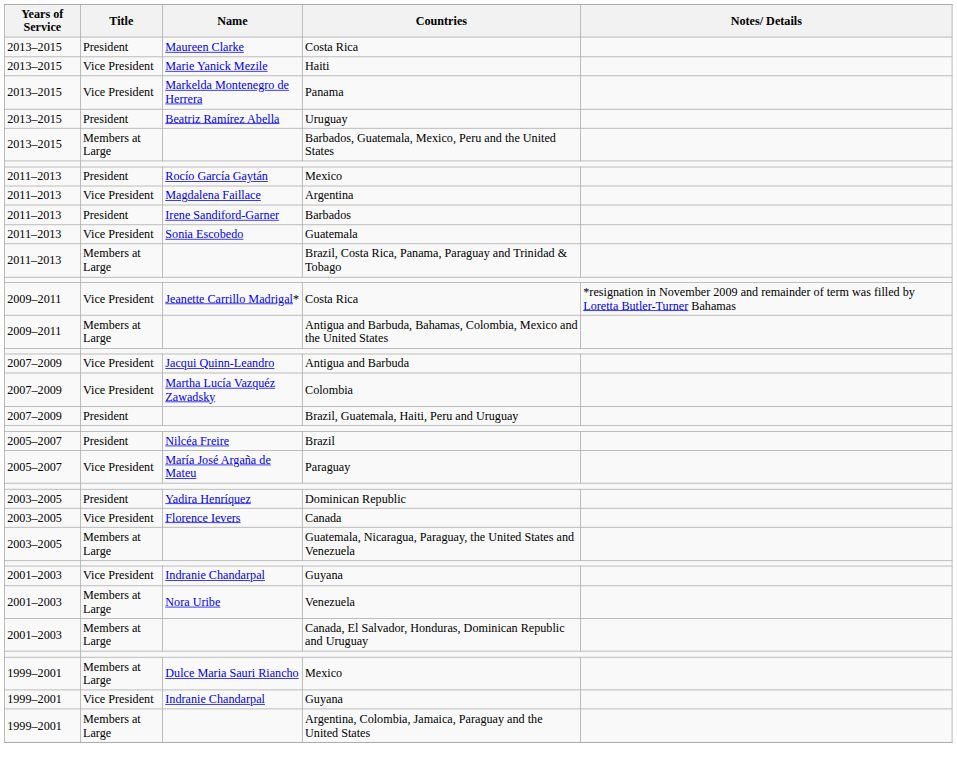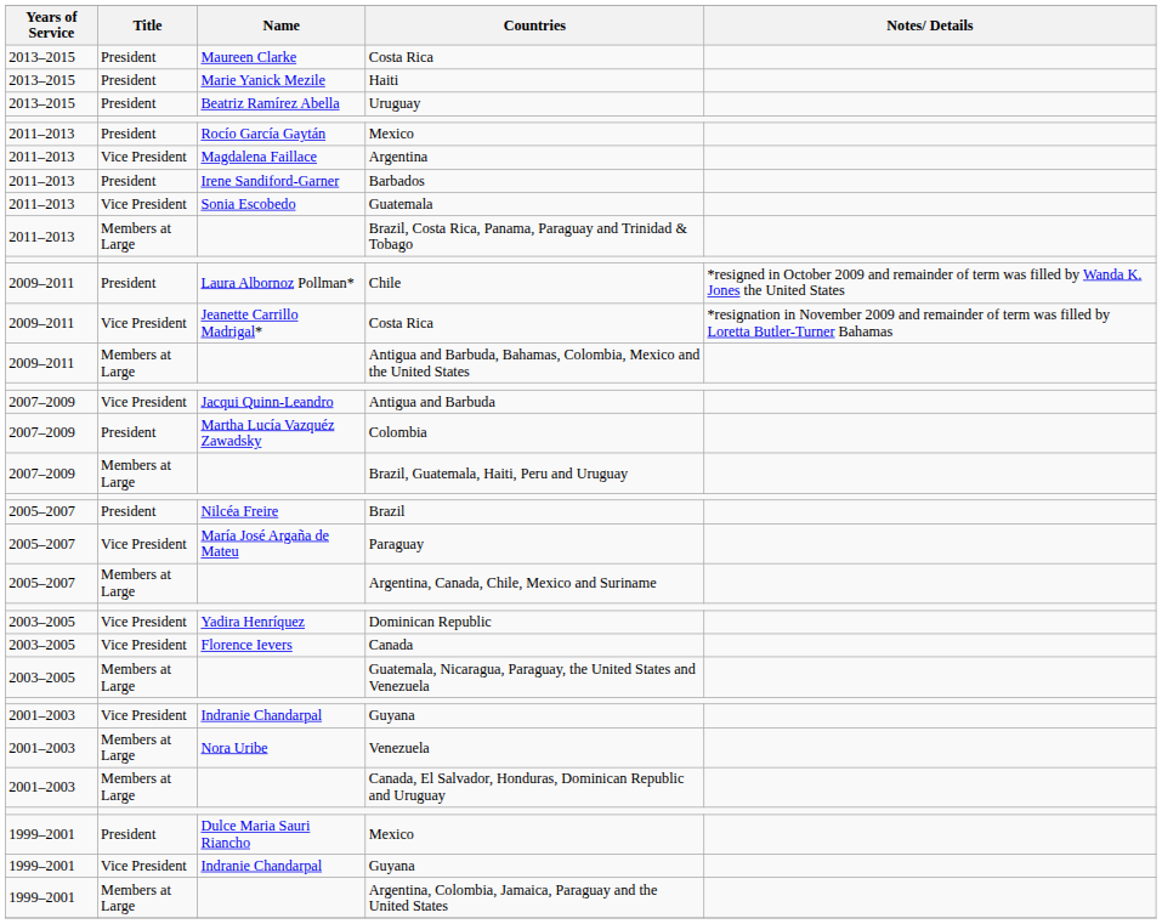 <table class="wikitable">
 <tr>
 </tr>
 <tr>
 <th>Years of Service</th>
 <th>Title</th>
 <th>Name</th>
 <th>Countries</th>
 <th>Notes/ Details</th>
 </tr>
 <tr>
 <td>2013–2015</td>
 <td>President</td>
 <td><a href='#'>Maureen Clarke</a></td>
 <td> Costa Rica</td>
 <td></td>
 </tr>
 <tr>
 <td>2013–2015</td>
-<td>Vice President</td>
+<td>President</td>
 <td><a href='#'>Marie Yanick Mezile</a></td>
 <td> Haiti</td>
-<td></td>
-</tr>
-<tr>
-<td>2013–2015</td>
-<td>Vice President</td>
-<td><a href='#'>Markelda Montenegro de Herrera</a></td>
-<td> Panama</td>
 <td></td>
 </tr>
 <tr>
 <td>2013–2015</td>
 <td>President</td>
 <td><a href='#'>Beatriz Ramírez Abella</a></td>
 <td> Uruguay</td>
-<td></td>
-</tr>
-<tr>
-<td>2013–2015</td>
-<td>Members at Large</td>
-<td></td>
-<td> Barbados,  Guatemala,  Mexico,  Peru and   the United States</td>
 <td></td>
 </tr>
 <tr>
 <td></td>
 </tr>
 <tr>
 <td>2011–2013</td>
 <td>President</td>
 <td><a href='#'>Rocío García Gaytán</a></td>
 <td> Mexico</td>
 <td></td>
 </tr>
 <tr>
 <td>2011–2013</td>
 <td>Vice President</td>
 <td><a href='#'>Magdalena Faillace</a></td>
 <td> Argentina</td>
 <td></td>
 </tr>
 <tr>
 <td>2011–2013</td>
 <td>President</td>
 <td><a href='#'>Irene Sandiford-Garner</a></td>
 <td> Barbados</td>
 <td></td>
 </tr>
 <tr>
 <td>2011–2013</td>
 <td>Vice President</td>
 <td><a href='#'>Sonia Escobedo</a></td>
 <td> Guatemala</td>
 <td></td>
 </tr>
 <tr>
 <td>2011–2013</td>
 <td>Members at Large</td>
 <td></td>
 <td> Brazil,  Costa Rica,  Panama,  Paraguay and   Trinidad & Tobago</td>
 <td></td>
 </tr>
 <tr>
 <td></td>
 </tr>
 <tr>
 <td>2009–2011</td>
+<td>President</td>
+<td><a href='#'>Laura Albornoz</a> Pollman*</td>
+<td> Chile</td>
+<td>*resigned in October 2009 and remainder of term was filled by <a href='#'>Wanda K. Jones</a>  the United States</td>
+</tr>
+<tr>
+<td>2009–2011</td>
 <td>Vice President</td>
 <td><a href='#'>Jeanette Carrillo Madrigal</a>*</td>
 <td> Costa Rica</td>
 <td>*resignation in November 2009 and remainder of term was filled by <a href='#'>Loretta Butler-Turner</a>  Bahamas</td>
 </tr>
 <tr>
 <td>2009–2011</td>
 <td>Members at Large</td>
 <td></td>
 <td> Antigua and Barbuda,  Bahamas,  Colombia,  Mexico and  the United States</td>
 <td></td>
 </tr>
 <tr>
 <td></td>
 </tr>
 <tr>
 <td>2007–2009</td>
 <td>Vice President</td>
 <td><a href='#'>Jacqui Quinn-Leandro</a></td>
 <td> Antigua and Barbuda</td>
 <td></td>
 </tr>
 <tr>
 <td>2007–2009</td>
-<td>Vice President</td>
+<td>President</td>
 <td><a href='#'>Martha Lucía Vazquéz Zawadsky</a></td>
 <td> Colombia</td>
 <td></td>
 </tr>
 <tr>
 <td>2007–2009</td>
-<td>President</td>
+<td>Members at Large</td>
 <td></td>
 <td> Brazil,  Guatemala,  Haiti,  Peru and  Uruguay</td>
 <td></td>
 </tr>
 <tr>
 <td></td>
 </tr>
 <tr>
 <td>2005–2007</td>
 <td>President</td>
 <td><a href='#'>Nilcéa Freire</a></td>
 <td> Brazil</td>
 <td></td>
 </tr>
 <tr>
 <td>2005–2007</td>
 <td>Vice President</td>
 <td><a href='#'>María José Argaña de Mateu</a></td>
 <td> Paraguay</td>
 <td></td>
 </tr>
 <tr>
+<td>2005–2007</td>
+<td>Members at Large</td>
+<td></td>
+<td> Argentina,  Canada,  Chile,  Mexico and  Suriname</td>
+<td></td>
+</tr>
+<tr>
 <td></td>
 </tr>
 <tr>
 <td>2003–2005</td>
-<td>President</td>
+<td>Vice President</td>
 <td><a href='#'>Yadira Henríquez</a></td>
 <td> Dominican Republic</td>
 <td></td>
 </tr>
 <tr>
 <td>2003–2005</td>
 <td>Vice President</td>
 <td><a href='#'>Florence Ievers</a></td>
 <td> Canada</td>
 <td></td>
 </tr>
 <tr>
 <td>2003–2005</td>
 <td>Members at Large</td>
 <td></td>
 <td> Guatemala,  Nicaragua,  Paraguay,  the United States and  Venezuela</td>
 <td></td>
 </tr>
 <tr>
 <td></td>
 </tr>
 <tr>
 <td>2001–2003</td>
 <td>Vice President</td>
 <td><a href='#'>Indranie Chandarpal</a></td>
 <td> Guyana</td>
 <td></td>
 </tr>
 <tr>
 <td>2001–2003</td>
 <td>Members at Large</td>
 <td><a href='#'>Nora Uribe</a></td>
 <td> Venezuela</td>
 <td></td>
 </tr>
 <tr>
 <td>2001–2003</td>
 <td>Members at Large</td>
 <td></td>
 <td> Canada,  El Salvador,  Honduras,  Dominican Republic and  Uruguay</td>
 <td></td>
 </tr>
 <tr>
 <td></td>
 </tr>
 <tr>
 <td>1999–2001</td>
-<td>Members at Large</td>
+<td>President</td>
 <td><a href='#'>Dulce Maria Sauri Riancho</a></td>
 <td> Mexico</td>
 <td></td>
 </tr>
 <tr>
 <td>1999–2001</td>
 <td>Vice President</td>
 <td><a href='#'>Indranie Chandarpal</a></td>
 <td> Guyana</td>
 <td></td>
 </tr>
 <tr>
 <td>1999–2001</td>
 <td>Members at Large</td>
 <td></td>
 <td> Argentina,  Colombia,  Jamaica,  Paraguay and  the United States</td>
 <td></td>
 </tr>
 <tr>
 </tr>
 </table>
